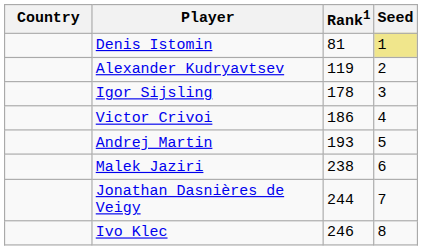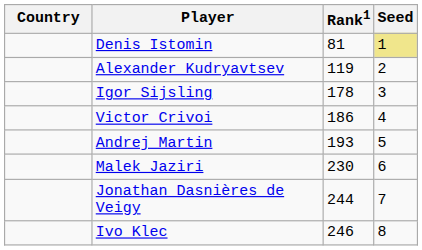 <table class="sortable wikitable">
 <tr>
 <th width="70">Country</th>
 <th width="195">Player</th>
 <th>Rank<sup>1</sup></th>
 <th>Seed</th>
 </tr>
 <tr>
 <td></td>
 <td><a href='#'>Denis Istomin</a></td>
 <td>81</td>
 <td style="background: khaki;">1</td>
 </tr>
 <tr>
 <td></td>
 <td><a href='#'>Alexander Kudryavtsev</a></td>
 <td>119</td>
 <td>2</td>
 </tr>
 <tr>
 <td></td>
 <td><a href='#'>Igor Sijsling</a></td>
 <td>178</td>
 <td>3</td>
 </tr>
 <tr>
 <td></td>
 <td><a href='#'>Victor Crivoi</a></td>
 <td>186</td>
 <td>4</td>
 </tr>
 <tr>
 <td></td>
 <td><a href='#'>Andrej Martin</a></td>
 <td>193</td>
 <td>5</td>
 </tr>
 <tr>
 <td></td>
 <td><a href='#'>Malek Jaziri</a></td>
-<td>238</td>
+<td>230</td>
 <td>6</td>
 </tr>
 <tr>
 <td></td>
 <td><a href='#'>Jonathan Dasnières de Veigy</a></td>
 <td>244</td>
 <td>7</td>
 </tr>
 <tr>
 <td></td>
 <td><a href='#'>Ivo Klec</a></td>
 <td>246</td>
 <td>8</td>
 </tr>
 </table>
